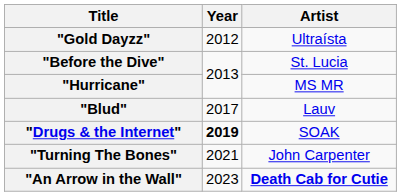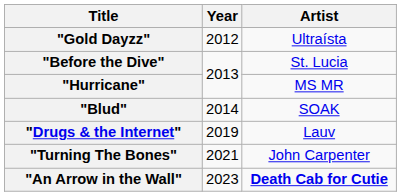 <table class="wikitable plainrowheaders" style="text-align:center;">
 <tr>
 <th scope="col" style="width:13em;">Title</th>
 <th scope="col">Year</th>
 <th scope="col" style="width:10em;">Artist</th>
 </tr>
 <tr>
 <th scope="row">"Gold Dayzz"</th>
 <td>2012</td>
 <td><a href='#'>Ultraísta</a></td>
 </tr>
 <tr>
 <th scope="row">"Before the Dive"</th>
 <td rowspan="2">2013</td>
 <td><a href='#'>St. Lucia</a></td>
 </tr>
 <tr>
 <th scope="row">"Hurricane"</th>
 <td><a href='#'>MS MR</a></td>
 </tr>
 <tr>
 <th scope="row">"Blud"</th>
-<td>2017</td>
-<td><a href='#'>Lauv</a></td>
+<td>2014</td>
+<td><a href='#'>SOAK</a></td>
 </tr>
 <tr>
 <th scope="row">"<a href='#'>Drugs & the Internet</a>"</th>
-<td><strong>2019</strong></td>
-<td><a href='#'>SOAK</a></td>
+<td>2019</td>
+<td><a href='#'>Lauv</a></td>
 </tr>
 <tr>
 <th scope="row">"Turning The Bones"</th>
 <td>2021</td>
 <td><a href='#'>John Carpenter</a></td>
 </tr>
 <tr>
 <th scope="row">"An Arrow in the Wall"</th>
 <td>2023</td>
 <td><strong><a href='#'>Death Cab for Cutie</a></strong></td>
 </tr>
 </table>
